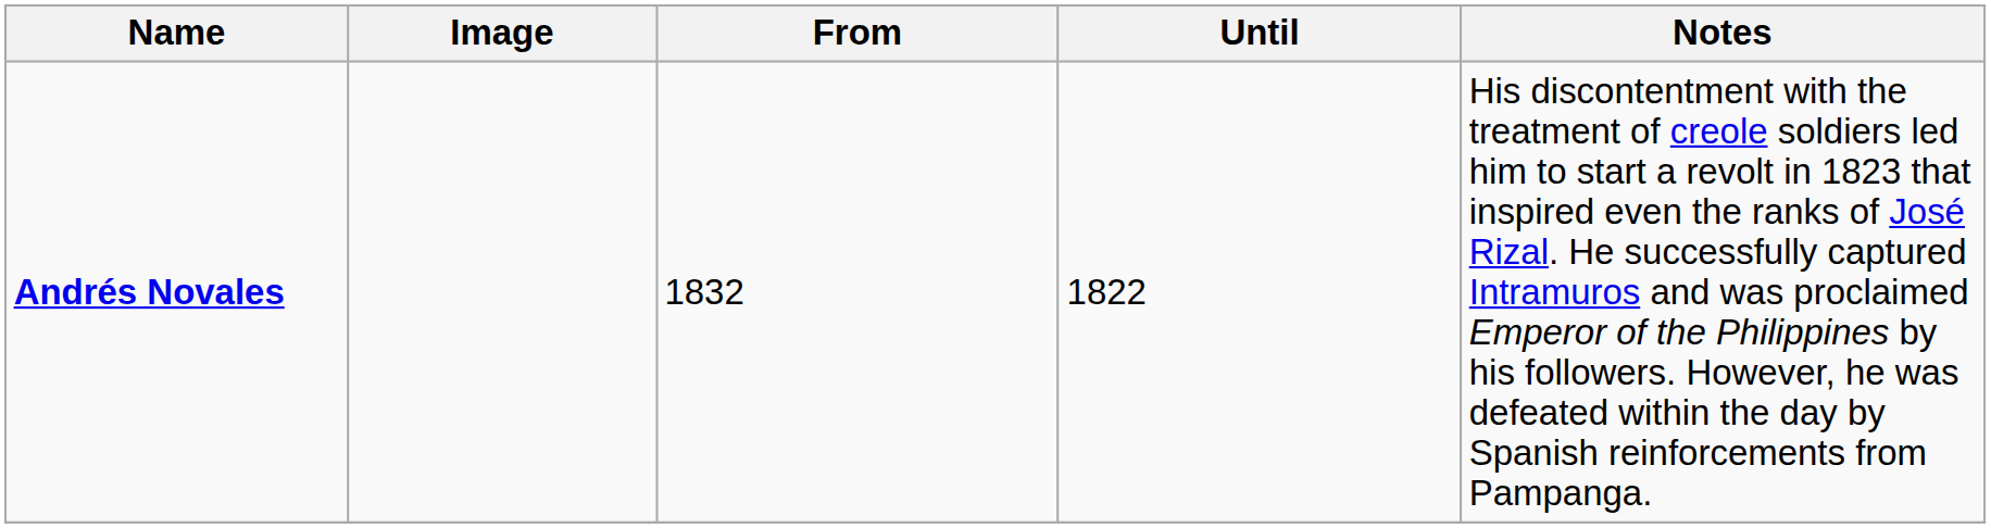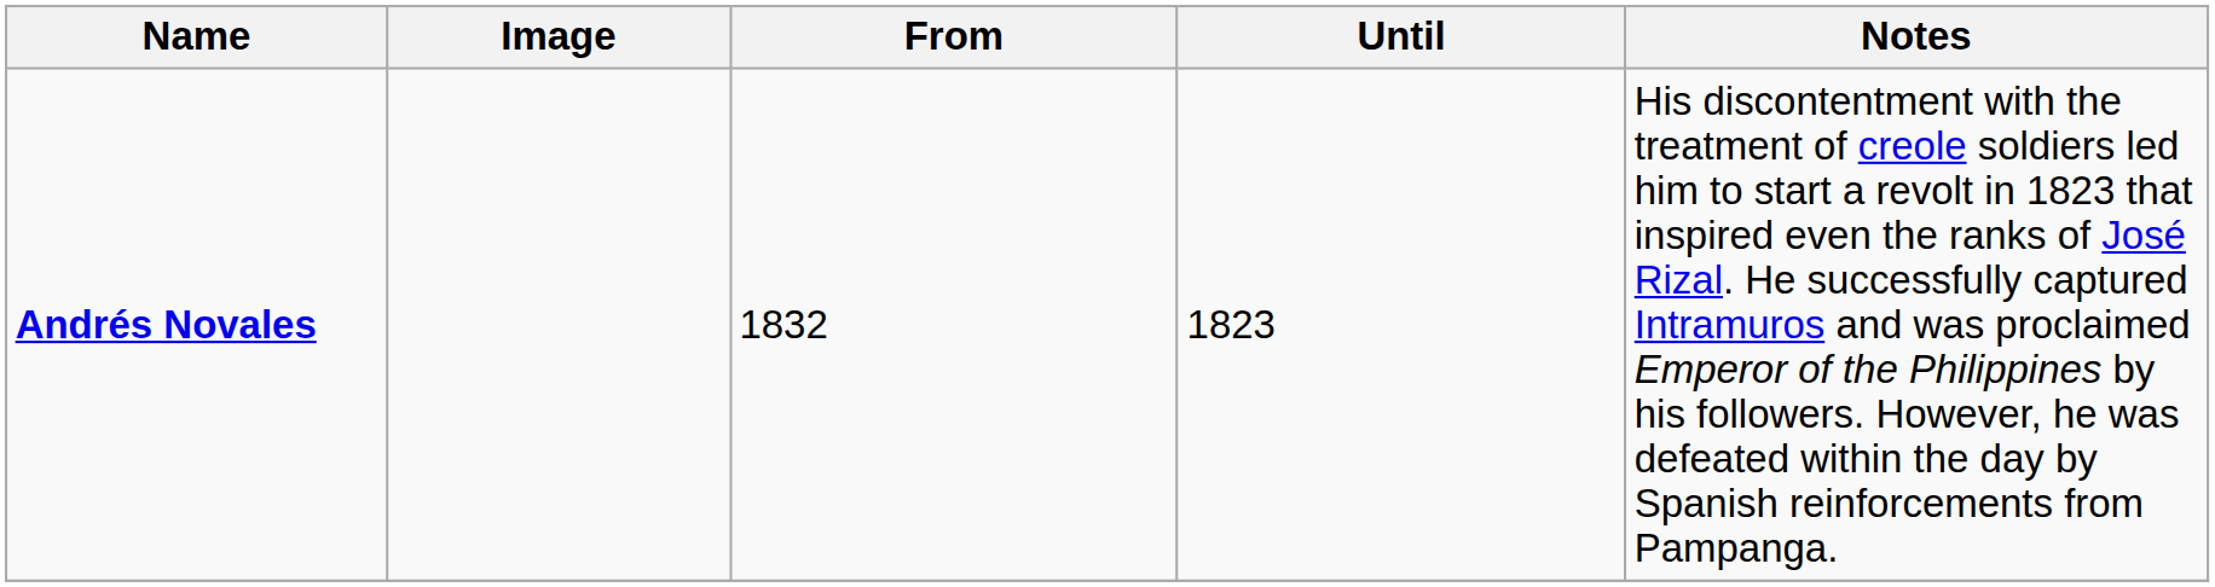 <table class="wikitable" width="70%">
 <tr>
 <th width="5%,">Name</th>
 <th width="5%">Image</th>
 <th width="7%">From</th>
 <th width="7%">Until</th>
 <th width="7%">Notes</th>
 </tr>
 <tr>
 <td><strong><a href='#'>Andrés Novales</a></strong></td>
 <td></td>
 <td>1832</td>
-<td>1822</td>
+<td>1823</td>
 <td>His discontentment with the treatment of <a href='#'>creole</a> soldiers led him to start a revolt in 1823 that inspired even the ranks of <a href='#'>José Rizal</a>. He successfully captured <a href='#'>Intramuros</a> and was proclaimed <em>Emperor of the Philippines</em> by his followers. However, he was defeated within the day by Spanish reinforcements from Pampanga.</td>
 </tr>
 <tr>
 </tr>
 </table>
